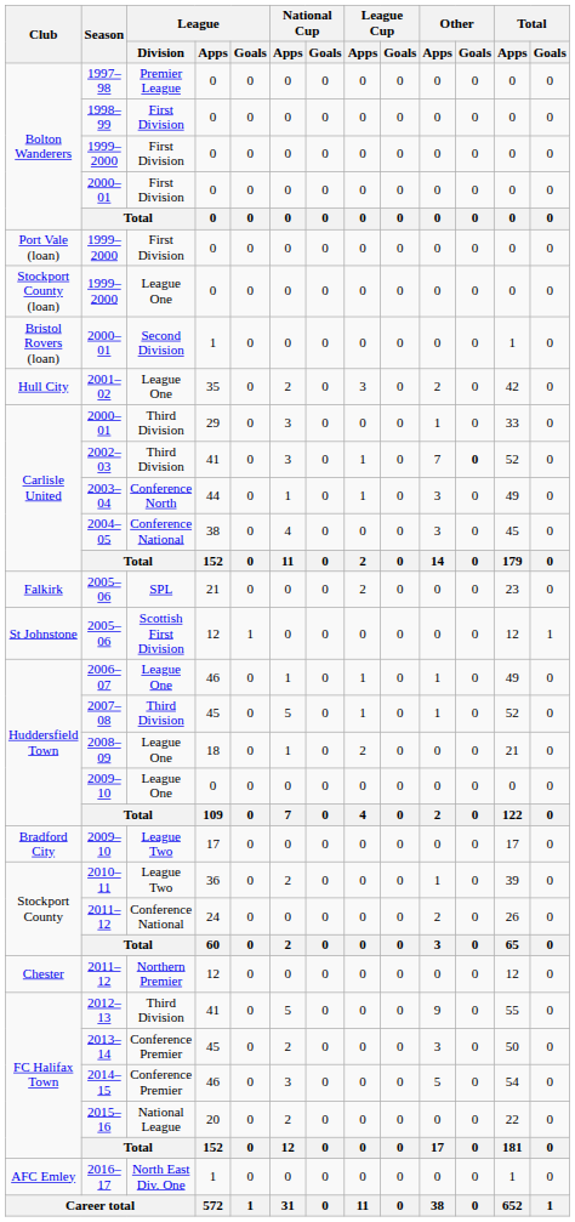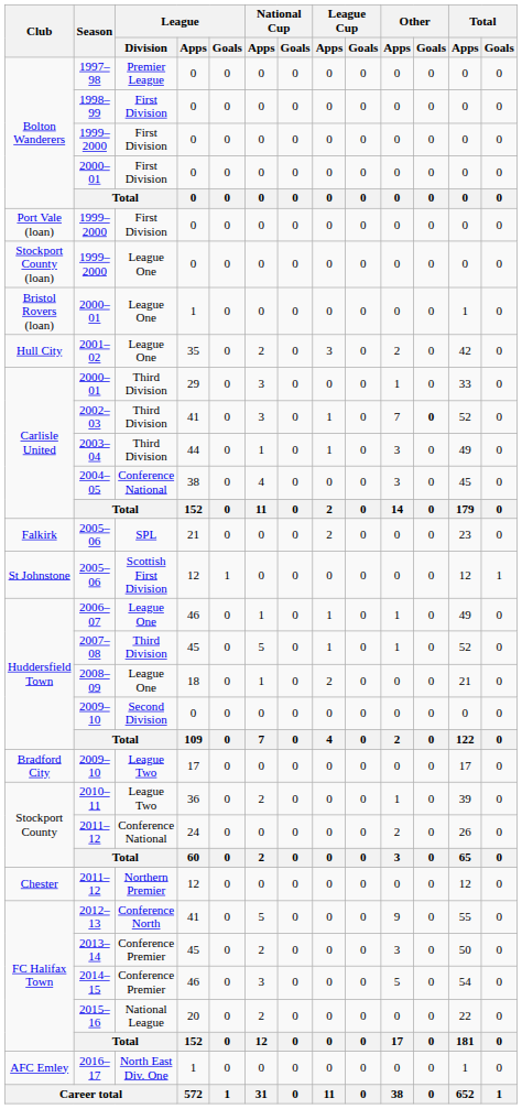 <table class="wikitable" style="text-align:center">
 <tr>
 <th rowspan="2">Club</th>
 <th rowspan="2">Season</th>
 <th colspan="3">League</th>
 <th colspan="2">National Cup</th>
 <th colspan="2">League Cup</th>
 <th colspan="2">Other</th>
 <th colspan="2">Total</th>
 </tr>
 <tr>
 <th>Division</th>
 <th>Apps</th>
 <th>Goals</th>
 <th>Apps</th>
 <th>Goals</th>
 <th>Apps</th>
 <th>Goals</th>
 <th>Apps</th>
 <th>Goals</th>
 <th>Apps</th>
 <th>Goals</th>
 </tr>
 <tr>
 <td rowspan="5"><a href='#'>Bolton Wanderers</a></td>
 <td><a href='#'>1997–98</a></td>
 <td><a href='#'>Premier League</a></td>
 <td>0</td>
 <td>0</td>
 <td>0</td>
 <td>0</td>
 <td>0</td>
 <td>0</td>
 <td>0</td>
 <td>0</td>
 <td>0</td>
 <td>0</td>
 </tr>
 <tr>
 <td><a href='#'>1998–99</a></td>
 <td><a href='#'>First Division</a></td>
 <td>0</td>
 <td>0</td>
 <td>0</td>
 <td>0</td>
 <td>0</td>
 <td>0</td>
 <td>0</td>
 <td>0</td>
 <td>0</td>
 <td>0</td>
 </tr>
 <tr>
 <td><a href='#'>1999–2000</a></td>
 <td>First Division</td>
 <td>0</td>
 <td>0</td>
 <td>0</td>
 <td>0</td>
 <td>0</td>
 <td>0</td>
 <td>0</td>
 <td>0</td>
 <td>0</td>
 <td>0</td>
 </tr>
 <tr>
 <td><a href='#'>2000–01</a></td>
 <td>First Division</td>
 <td>0</td>
 <td>0</td>
 <td>0</td>
 <td>0</td>
 <td>0</td>
 <td>0</td>
 <td>0</td>
 <td>0</td>
 <td>0</td>
 <td>0</td>
 </tr>
 <tr>
 <th colspan="2">Total</th>
 <th>0</th>
 <th>0</th>
 <th>0</th>
 <th>0</th>
 <th>0</th>
 <th>0</th>
 <th>0</th>
 <th>0</th>
 <th>0</th>
 <th>0</th>
 </tr>
 <tr>
 <td><a href='#'>Port Vale</a> (loan)</td>
 <td><a href='#'>1999–2000</a></td>
 <td>First Division</td>
 <td>0</td>
 <td>0</td>
 <td>0</td>
 <td>0</td>
 <td>0</td>
 <td>0</td>
 <td>0</td>
 <td>0</td>
 <td>0</td>
 <td>0</td>
 </tr>
 <tr>
 <td><a href='#'>Stockport County</a> (loan)</td>
 <td><a href='#'>1999–2000</a></td>
 <td>League One</td>
 <td>0</td>
 <td>0</td>
 <td>0</td>
 <td>0</td>
 <td>0</td>
 <td>0</td>
 <td>0</td>
 <td>0</td>
 <td>0</td>
 <td>0</td>
 </tr>
 <tr>
 <td><a href='#'>Bristol Rovers</a> (loan)</td>
 <td><a href='#'>2000–01</a></td>
-<td><a href='#'>Second Division</a></td>
+<td>League One</td>
 <td>1</td>
 <td>0</td>
 <td>0</td>
 <td>0</td>
 <td>0</td>
 <td>0</td>
 <td>0</td>
 <td>0</td>
 <td>1</td>
 <td>0</td>
 </tr>
 <tr>
 <td><a href='#'>Hull City</a></td>
 <td><a href='#'>2001–02</a></td>
 <td>League One</td>
 <td>35</td>
 <td>0</td>
 <td>2</td>
 <td>0</td>
 <td>3</td>
 <td>0</td>
 <td>2</td>
 <td>0</td>
 <td>42</td>
 <td>0</td>
 </tr>
 <tr>
 <td rowspan="5"><a href='#'>Carlisle United</a></td>
 <td><a href='#'>2000–01</a></td>
 <td>Third Division</td>
 <td>29</td>
 <td>0</td>
 <td>3</td>
 <td>0</td>
 <td>0</td>
 <td>0</td>
 <td>1</td>
 <td>0</td>
 <td>33</td>
 <td>0</td>
 </tr>
 <tr>
 <td><a href='#'>2002–03</a></td>
 <td>Third Division</td>
 <td>41</td>
 <td>0</td>
 <td>3</td>
 <td>0</td>
 <td>1</td>
 <td>0</td>
 <td>7</td>
 <td><strong>0</strong></td>
 <td>52</td>
 <td>0</td>
 </tr>
 <tr>
 <td><a href='#'>2003–04</a></td>
-<td><a href='#'>Conference North</a></td>
+<td>Third Division</td>
 <td>44</td>
 <td>0</td>
 <td>1</td>
 <td>0</td>
 <td>1</td>
 <td>0</td>
 <td>3</td>
 <td>0</td>
 <td>49</td>
 <td>0</td>
 </tr>
 <tr>
 <td><a href='#'>2004–05</a></td>
 <td><a href='#'>Conference National</a></td>
 <td>38</td>
 <td>0</td>
 <td>4</td>
 <td>0</td>
 <td>0</td>
 <td>0</td>
 <td>3</td>
 <td>0</td>
 <td>45</td>
 <td>0</td>
 </tr>
 <tr>
 <th colspan="2">Total</th>
 <th>152</th>
 <th>0</th>
 <th>11</th>
 <th>0</th>
 <th>2</th>
 <th>0</th>
 <th>14</th>
 <th>0</th>
 <th>179</th>
 <th>0</th>
 </tr>
 <tr>
 <td><a href='#'>Falkirk</a></td>
 <td><a href='#'>2005–06</a></td>
 <td><a href='#'>SPL</a></td>
 <td>21</td>
 <td>0</td>
 <td>0</td>
 <td>0</td>
 <td>2</td>
 <td>0</td>
 <td>0</td>
 <td>0</td>
 <td>23</td>
 <td>0</td>
 </tr>
 <tr>
 <td><a href='#'>St Johnstone</a></td>
 <td><a href='#'>2005–06</a></td>
 <td><a href='#'>Scottish First Division</a></td>
 <td>12</td>
 <td>1</td>
 <td>0</td>
 <td>0</td>
 <td>0</td>
 <td>0</td>
 <td>0</td>
 <td>0</td>
 <td>12</td>
 <td>1</td>
 </tr>
 <tr>
 <td rowspan="5"><a href='#'>Huddersfield Town</a></td>
 <td><a href='#'>2006–07</a></td>
 <td><a href='#'>League One</a></td>
 <td>46</td>
 <td>0</td>
 <td>1</td>
 <td>0</td>
 <td>1</td>
 <td>0</td>
 <td>1</td>
 <td>0</td>
 <td>49</td>
 <td>0</td>
 </tr>
 <tr>
 <td><a href='#'>2007–08</a></td>
 <td><a href='#'>Third Division</a></td>
 <td>45</td>
 <td>0</td>
 <td>5</td>
 <td>0</td>
 <td>1</td>
 <td>0</td>
 <td>1</td>
 <td>0</td>
 <td>52</td>
 <td>0</td>
 </tr>
 <tr>
 <td><a href='#'>2008–09</a></td>
 <td>League One</td>
 <td>18</td>
 <td>0</td>
 <td>1</td>
 <td>0</td>
 <td>2</td>
 <td>0</td>
 <td>0</td>
 <td>0</td>
 <td>21</td>
 <td>0</td>
 </tr>
 <tr>
 <td><a href='#'>2009–10</a></td>
-<td>League One</td>
+<td><a href='#'>Second Division</a></td>
 <td>0</td>
 <td>0</td>
 <td>0</td>
 <td>0</td>
 <td>0</td>
 <td>0</td>
 <td>0</td>
 <td>0</td>
 <td>0</td>
 <td>0</td>
 </tr>
 <tr>
 <th colspan="2">Total</th>
 <th>109</th>
 <th>0</th>
 <th>7</th>
 <th>0</th>
 <th>4</th>
 <th>0</th>
 <th>2</th>
 <th>0</th>
 <th>122</th>
 <th>0</th>
 </tr>
 <tr>
 <td><a href='#'>Bradford City</a></td>
 <td><a href='#'>2009–10</a></td>
 <td><a href='#'>League Two</a></td>
 <td>17</td>
 <td>0</td>
 <td>0</td>
 <td>0</td>
 <td>0</td>
 <td>0</td>
 <td>0</td>
 <td>0</td>
 <td>17</td>
 <td>0</td>
 </tr>
 <tr>
 <td rowspan="3">Stockport County</td>
 <td><a href='#'>2010–11</a></td>
 <td>League Two</td>
 <td>36</td>
 <td>0</td>
 <td>2</td>
 <td>0</td>
 <td>0</td>
 <td>0</td>
 <td>1</td>
 <td>0</td>
 <td>39</td>
 <td>0</td>
 </tr>
 <tr>
 <td><a href='#'>2011–12</a></td>
 <td>Conference National</td>
 <td>24</td>
 <td>0</td>
 <td>0</td>
 <td>0</td>
 <td>0</td>
 <td>0</td>
 <td>2</td>
 <td>0</td>
 <td>26</td>
 <td>0</td>
 </tr>
 <tr>
 <th colspan="2">Total</th>
 <th>60</th>
 <th>0</th>
 <th>2</th>
 <th>0</th>
 <th>0</th>
 <th>0</th>
 <th>3</th>
 <th>0</th>
 <th>65</th>
 <th>0</th>
 </tr>
 <tr>
 <td><a href='#'>Chester</a></td>
 <td><a href='#'>2011–12</a></td>
 <td><a href='#'>Northern Premier</a></td>
 <td>12</td>
 <td>0</td>
 <td>0</td>
 <td>0</td>
 <td>0</td>
 <td>0</td>
 <td>0</td>
 <td>0</td>
 <td>12</td>
 <td>0</td>
 </tr>
 <tr>
 <td rowspan="5"><a href='#'>FC Halifax Town</a></td>
 <td><a href='#'>2012–13</a></td>
-<td>Third Division</td>
+<td><a href='#'>Conference North</a></td>
 <td>41</td>
 <td>0</td>
 <td>5</td>
 <td>0</td>
 <td>0</td>
 <td>0</td>
 <td>9</td>
 <td>0</td>
 <td>55</td>
 <td>0</td>
 </tr>
 <tr>
 <td><a href='#'>2013–14</a></td>
 <td>Conference Premier</td>
 <td>45</td>
 <td>0</td>
 <td>2</td>
 <td>0</td>
 <td>0</td>
 <td>0</td>
 <td>3</td>
 <td>0</td>
 <td>50</td>
 <td>0</td>
 </tr>
 <tr>
 <td><a href='#'>2014–15</a></td>
 <td>Conference Premier</td>
 <td>46</td>
 <td>0</td>
 <td>3</td>
 <td>0</td>
 <td>0</td>
 <td>0</td>
 <td>5</td>
 <td>0</td>
 <td>54</td>
 <td>0</td>
 </tr>
 <tr>
 <td><a href='#'>2015–16</a></td>
 <td>National League</td>
 <td>20</td>
 <td>0</td>
 <td>2</td>
 <td>0</td>
 <td>0</td>
 <td>0</td>
 <td>0</td>
 <td>0</td>
 <td>22</td>
 <td>0</td>
 </tr>
 <tr>
 <th colspan="2">Total</th>
 <th>152</th>
 <th>0</th>
 <th>12</th>
 <th>0</th>
 <th>0</th>
 <th>0</th>
 <th>17</th>
 <th>0</th>
 <th>181</th>
 <th>0</th>
 </tr>
 <tr>
 <td><a href='#'>AFC Emley</a></td>
 <td><a href='#'>2016–17</a></td>
 <td><a href='#'>North East Div. One</a></td>
 <td>1</td>
 <td>0</td>
 <td>0</td>
 <td>0</td>
 <td>0</td>
 <td>0</td>
 <td>0</td>
 <td>0</td>
 <td>1</td>
 <td>0</td>
 </tr>
 <tr>
 <th colspan="3">Career total</th>
 <th>572</th>
 <th>1</th>
 <th>31</th>
 <th>0</th>
 <th>11</th>
 <th>0</th>
 <th>38</th>
 <th>0</th>
 <th>652</th>
 <th>1</th>
 </tr>
 </table>
